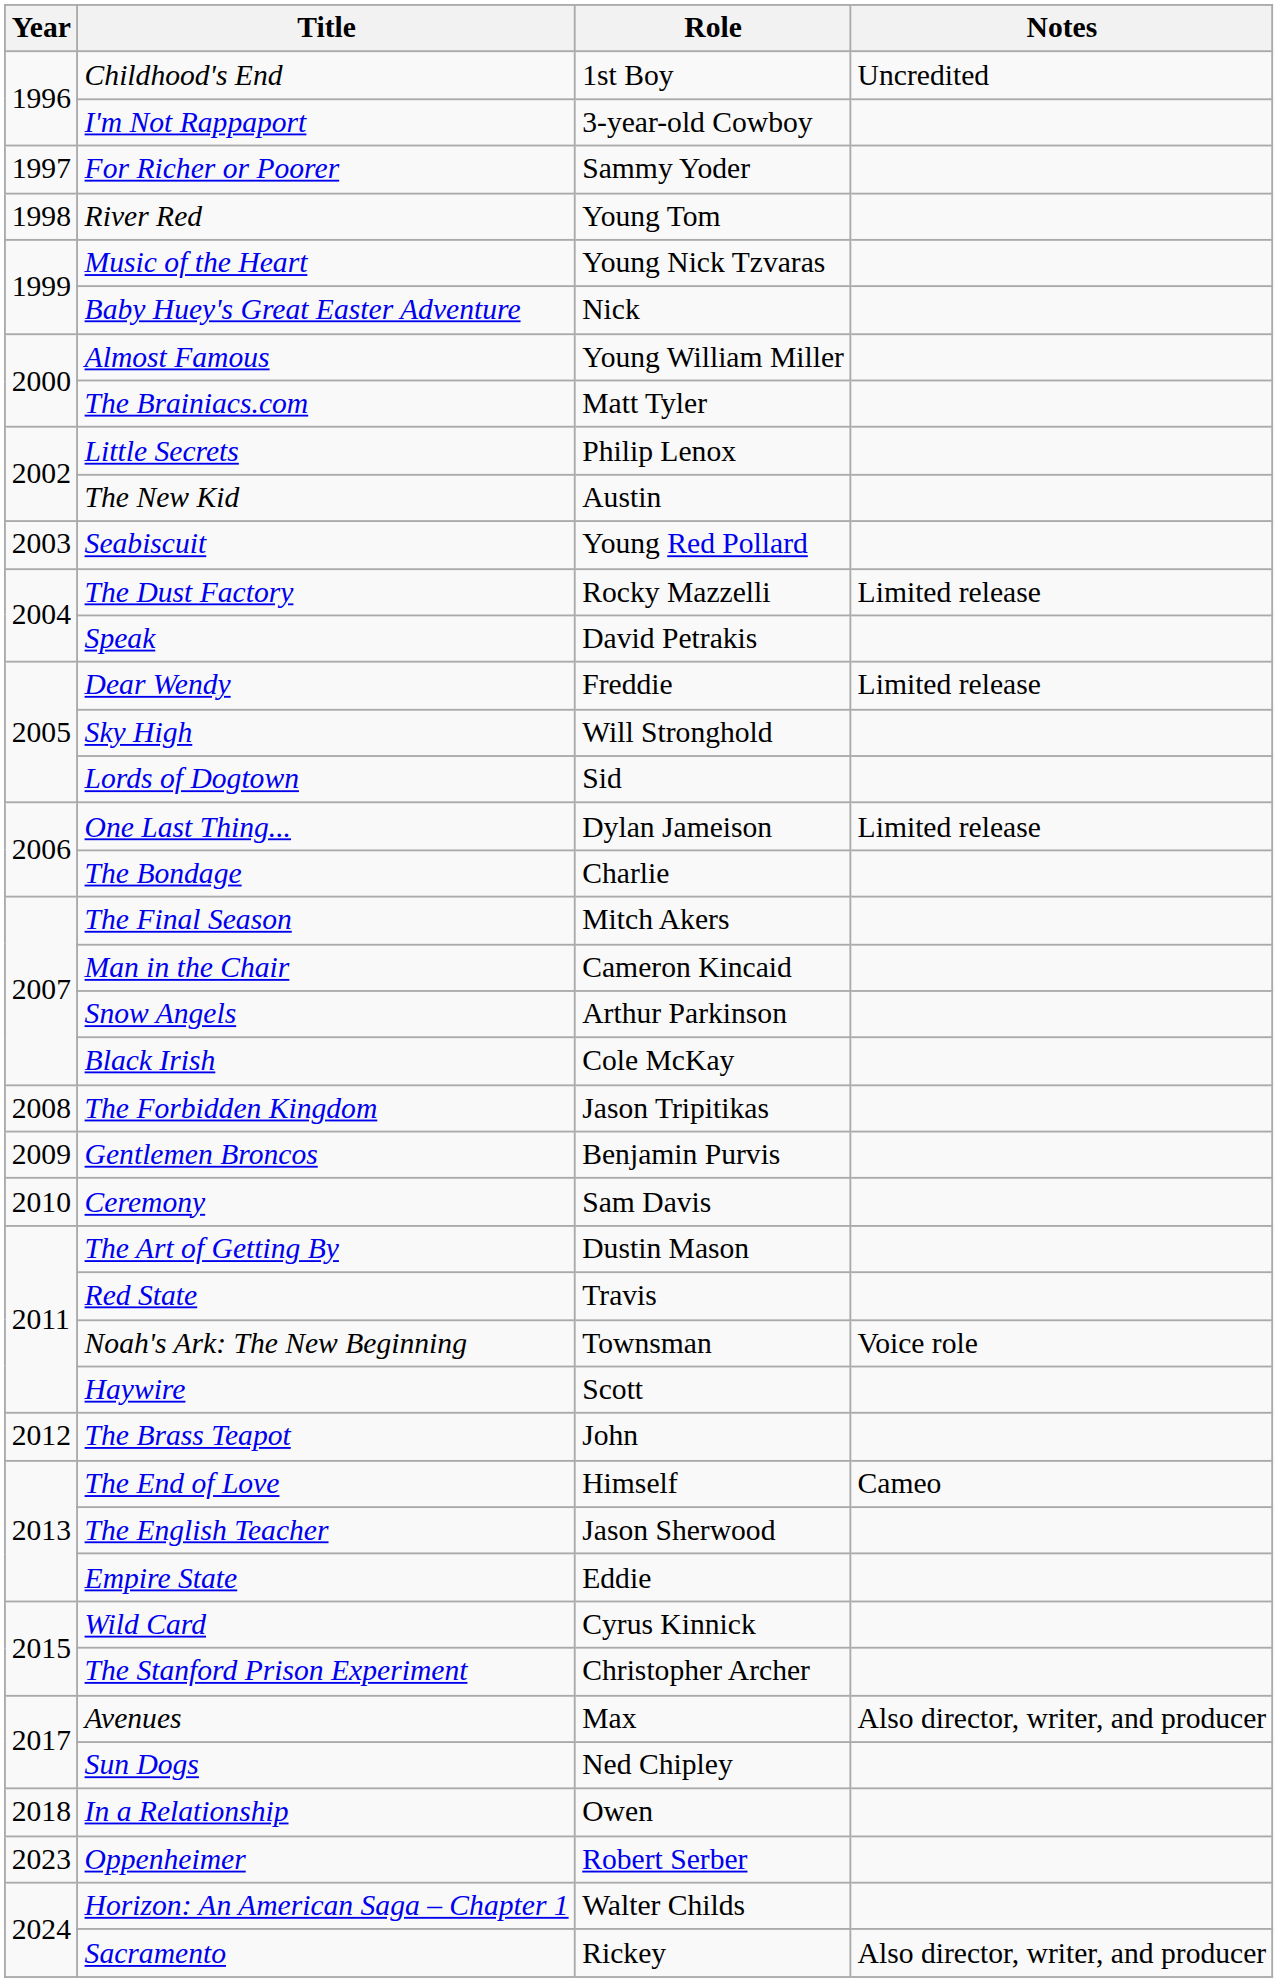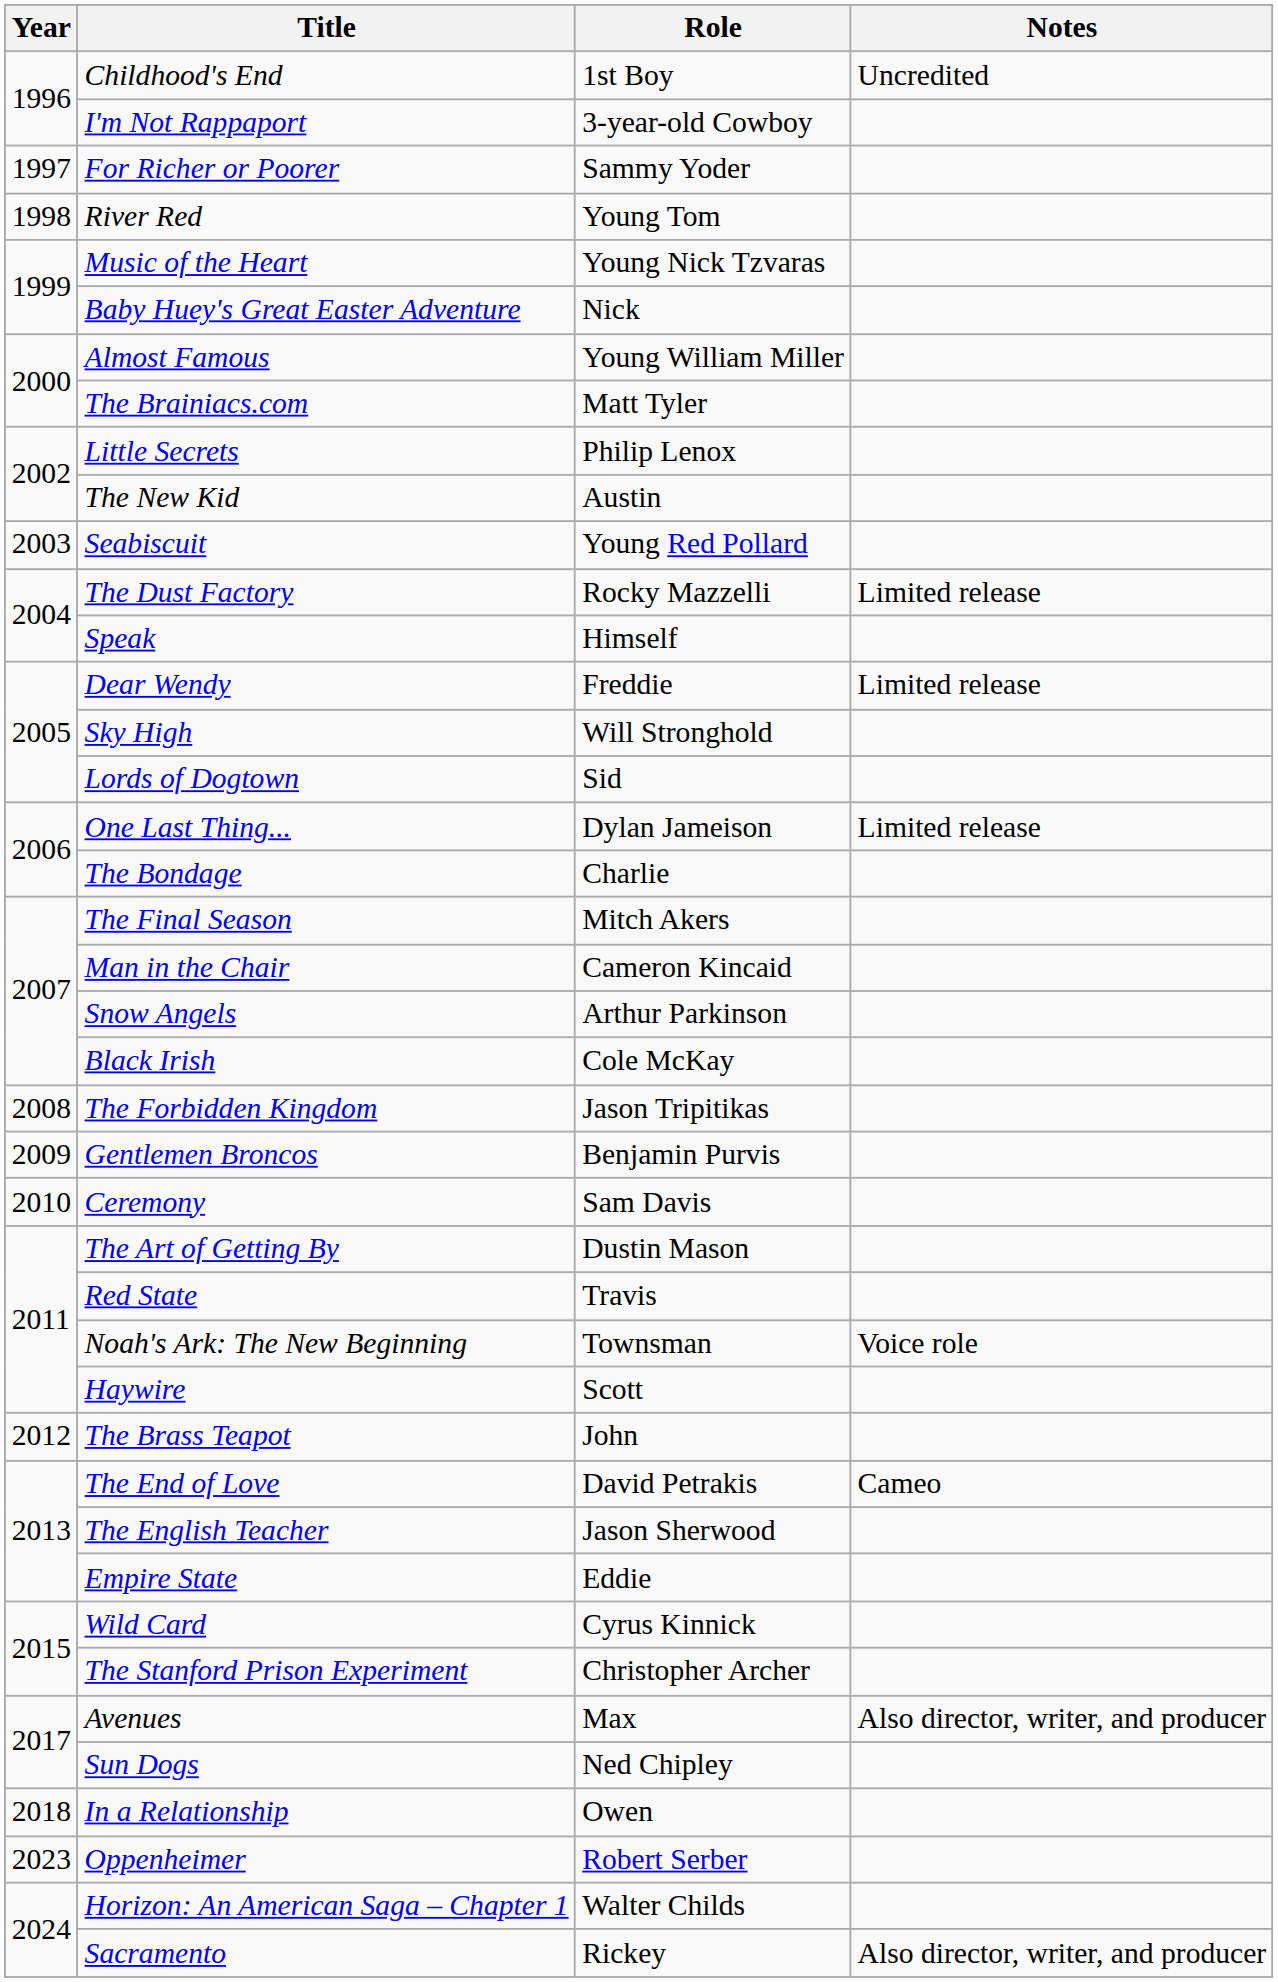 <table class="wikitable sortable">
 <tr>
 <th>Year</th>
 <th>Title</th>
 <th>Role</th>
 <th class="unsortable">Notes</th>
 </tr>
 <tr>
 <td rowspan="2">1996</td>
 <td><em>Childhood's End</em></td>
 <td>1st Boy</td>
 <td>Uncredited</td>
 </tr>
 <tr>
 <td><em><a href='#'>I'm Not Rappaport</a></em></td>
 <td>3-year-old Cowboy</td>
 <td></td>
 </tr>
 <tr>
 <td>1997</td>
 <td><em><a href='#'>For Richer or Poorer</a></em></td>
 <td>Sammy Yoder</td>
 <td></td>
 </tr>
 <tr>
 <td>1998</td>
 <td><em>River Red</em></td>
 <td>Young Tom</td>
 <td></td>
 </tr>
 <tr>
 <td rowspan="2">1999</td>
 <td><em><a href='#'>Music of the Heart</a></em></td>
 <td>Young Nick Tzvaras</td>
 <td></td>
 </tr>
 <tr>
 <td><em><a href='#'>Baby Huey's Great Easter Adventure</a></em></td>
 <td>Nick</td>
 <td></td>
 </tr>
 <tr>
 <td rowspan="2">2000</td>
 <td><em><a href='#'>Almost Famous</a></em></td>
 <td>Young William Miller</td>
 <td></td>
 </tr>
 <tr>
 <td><em><a href='#'>The Brainiacs.com</a></em></td>
 <td>Matt Tyler</td>
 <td></td>
 </tr>
 <tr>
 <td rowspan="2">2002</td>
 <td><em><a href='#'>Little Secrets</a></em></td>
 <td>Philip Lenox</td>
 <td></td>
 </tr>
 <tr>
 <td><em>The New Kid</em></td>
 <td>Austin</td>
 <td></td>
 </tr>
 <tr>
 <td>2003</td>
 <td><em><a href='#'>Seabiscuit</a></em></td>
 <td>Young <a href='#'>Red Pollard</a></td>
 <td></td>
 </tr>
 <tr>
 <td rowspan="2">2004</td>
 <td><em><a href='#'>The Dust Factory</a></em></td>
 <td>Rocky Mazzelli</td>
 <td>Limited release</td>
 </tr>
 <tr>
 <td><em><a href='#'>Speak</a></em></td>
-<td>David Petrakis</td>
+<td>Himself</td>
 <td></td>
 </tr>
 <tr>
 <td rowspan="3">2005</td>
 <td><em><a href='#'>Dear Wendy</a></em></td>
 <td>Freddie</td>
 <td>Limited release</td>
 </tr>
 <tr>
 <td><em><a href='#'>Sky High</a></em></td>
 <td>Will Stronghold</td>
 <td></td>
 </tr>
 <tr>
 <td><em><a href='#'>Lords of Dogtown</a></em></td>
 <td>Sid</td>
 <td></td>
 </tr>
 <tr>
 <td rowspan="2">2006</td>
 <td><em><a href='#'>One Last Thing...</a></em></td>
 <td>Dylan Jameison</td>
 <td>Limited release</td>
 </tr>
 <tr>
 <td><em><a href='#'>The Bondage</a></em></td>
 <td>Charlie</td>
 <td></td>
 </tr>
 <tr>
 <td rowspan="4">2007</td>
 <td><em><a href='#'>The Final Season</a></em></td>
 <td>Mitch Akers</td>
 <td></td>
 </tr>
 <tr>
 <td><em><a href='#'>Man in the Chair</a></em></td>
 <td>Cameron Kincaid</td>
 <td></td>
 </tr>
 <tr>
 <td><em><a href='#'>Snow Angels</a></em></td>
 <td>Arthur Parkinson</td>
 <td></td>
 </tr>
 <tr>
 <td><em><a href='#'>Black Irish</a></em></td>
 <td>Cole McKay</td>
 <td></td>
 </tr>
 <tr>
 <td>2008</td>
 <td><em><a href='#'>The Forbidden Kingdom</a></em></td>
 <td>Jason Tripitikas</td>
 <td></td>
 </tr>
 <tr>
 <td>2009</td>
 <td><em><a href='#'>Gentlemen Broncos</a></em></td>
 <td>Benjamin Purvis</td>
 <td></td>
 </tr>
 <tr>
 <td>2010</td>
 <td><em><a href='#'>Ceremony</a></em></td>
 <td>Sam Davis</td>
 <td></td>
 </tr>
 <tr>
 <td rowspan="4">2011</td>
 <td><em><a href='#'>The Art of Getting By</a></em></td>
 <td>Dustin Mason</td>
 <td></td>
 </tr>
 <tr>
 <td><em><a href='#'>Red State</a></em></td>
 <td>Travis</td>
 <td></td>
 </tr>
 <tr>
 <td><em>Noah's Ark: The New Beginning</em></td>
 <td>Townsman</td>
 <td>Voice role</td>
 </tr>
 <tr>
 <td><em><a href='#'>Haywire</a></em></td>
 <td>Scott</td>
 <td></td>
 </tr>
 <tr>
 <td>2012</td>
 <td><em><a href='#'>The Brass Teapot</a></em></td>
 <td>John</td>
 <td></td>
 </tr>
 <tr>
 <td rowspan="3">2013</td>
 <td><em><a href='#'>The End of Love</a></em></td>
-<td>Himself</td>
+<td>David Petrakis</td>
 <td>Cameo</td>
 </tr>
 <tr>
 <td><em><a href='#'>The English Teacher</a></em></td>
 <td>Jason Sherwood</td>
 <td></td>
 </tr>
 <tr>
 <td><em><a href='#'>Empire State</a></em></td>
 <td>Eddie</td>
 <td></td>
 </tr>
 <tr>
 <td rowspan="2">2015</td>
 <td><em><a href='#'>Wild Card</a></em></td>
 <td>Cyrus Kinnick</td>
 <td></td>
 </tr>
 <tr>
 <td><em><a href='#'>The Stanford Prison Experiment</a></em></td>
 <td>Christopher Archer</td>
 <td></td>
 </tr>
 <tr>
 <td rowspan="2">2017</td>
 <td><em>Avenues</em></td>
 <td>Max</td>
 <td>Also director, writer, and producer</td>
 </tr>
 <tr>
 <td><em><a href='#'>Sun Dogs</a></em></td>
 <td>Ned Chipley</td>
 <td></td>
 </tr>
 <tr>
 <td>2018</td>
 <td><em><a href='#'>In a Relationship</a></em></td>
 <td>Owen</td>
 <td></td>
 </tr>
 <tr>
 <td>2023</td>
 <td><em><a href='#'>Oppenheimer</a></em></td>
 <td><a href='#'>Robert Serber</a></td>
 <td></td>
 </tr>
 <tr>
 <td rowspan="2">2024</td>
 <td><em><a href='#'>Horizon: An American Saga – Chapter 1</a></em></td>
 <td>Walter Childs</td>
 <td></td>
 </tr>
 <tr>
 <td><em><a href='#'>Sacramento</a></em></td>
 <td>Rickey</td>
 <td>Also director, writer, and producer</td>
 </tr>
 </table>
